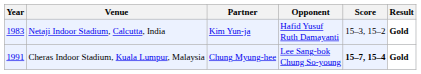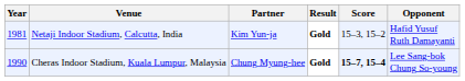 <table class="sortable wikitable" style="font-size: 90%;">
 <tr>
 <th>Year</th>
 <th>Venue</th>
 <th>Partner</th>
+<th>Result</th>
+<th>Score</th>
 <th>Opponent</th>
-<th>Score</th>
-<th>Result</th>
 </tr>
 <tr style="background:#ECF2FF">
-<td align="center"><a href='#'>1983</a></td>
+<td align="center"><a href='#'>1981</a></td>
 <td align="left"><a href='#'>Netaji Indoor Stadium</a>, <a href='#'>Calcutta</a>, India</td>
 <td align="left"> <a href='#'>Kim Yun-ja</a></td>
+<td style="text-align:left; background:white"> <strong>Gold</strong></td>
+<td align="left">15–3, 15–2</td>
 <td align="left"> <a href='#'>Hafid Yusuf</a> <br>  <a href='#'>Ruth Damayanti</a></td>
-<td align="left">15–3, 15–2</td>
-<td style="text-align:left; background:white"> <strong>Gold</strong></td>
 </tr>
 <tr style="background:#ECF2FF">
-<td align="center"><a href='#'>1991</a></td>
+<td align="center"><a href='#'>1990</a></td>
 <td align="left">Cheras Indoor Stadium, <a href='#'>Kuala Lumpur</a>, Malaysia</td>
 <td align="left"> <a href='#'>Chung Myung-hee</a></td>
+<td style="text-align:left; background:white"> <strong>Gold</strong></td>
+<td align="left"><strong>15–7, 15–4</strong></td>
 <td align="left"> <a href='#'>Lee Sang-bok</a> <br>  <a href='#'>Chung So-young</a></td>
-<td align="left"><strong>15–7, 15–4</strong></td>
-<td style="text-align:left; background:white"> <strong>Gold</strong></td>
 </tr>
 </table>
